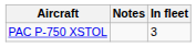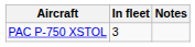 <table class="wikitable" style="margin:1em auto;">
 <tr>
 <th>Aircraft</th>
+<th>In fleet</th>
 <th>Notes</th>
-<th>In fleet</th>
 </tr>
 <tr>
 <td><a href='#'>PAC P-750 XSTOL</a></td>
+<td>3</td>
 <td></td>
-<td>3</td>
 </tr>
 </table>
